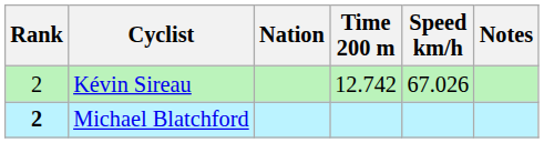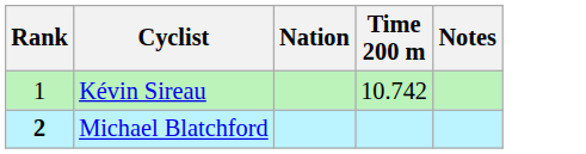 <table class="wikitable sortable" style="text-align:center;">
 <tr>
 <th>Rank</th>
 <th>Cyclist</th>
 <th>Nation</th>
 <th>Time<br>200 m</th>
-<th>Speed<br>km/h</th>
 <th>Notes</th>
 </tr>
 <tr bgcolor=bbf3bb>
-<td>2</td>
+<td>1</td>
 <td align=left><a href='#'>Kévin Sireau</a></td>
 <td align=left></td>
-<td>12.742</td>
-<td>67.026</td>
+<td>10.742</td>
 <td></td>
 </tr>
 <tr bgcolor=bbf3ff>
 <td><strong>2</strong></td>
 <td align=left><a href='#'>Michael Blatchford</a></td>
 <td align=left></td>
 <td></td>
 <td></td>
-<td></td>
 </tr>
 </table>
